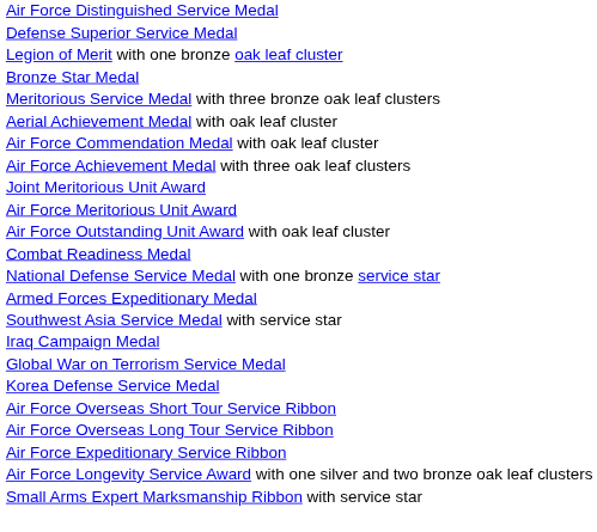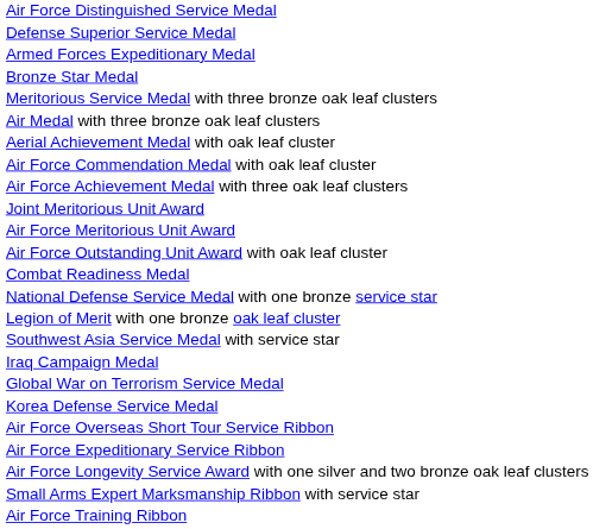 <table>
 <tr>
 <td></td>
 <td><a href='#'>Air Force Distinguished Service Medal</a></td>
 </tr>
 <tr>
 <td></td>
 <td><a href='#'>Defense Superior Service Medal</a></td>
 </tr>
 <tr>
 <td></td>
-<td><a href='#'>Legion of Merit</a> with one bronze <a href='#'>oak leaf cluster</a></td>
+<td><a href='#'>Armed Forces Expeditionary Medal</a></td>
 </tr>
 <tr>
 <td></td>
 <td><a href='#'>Bronze Star Medal</a></td>
 </tr>
 <tr>
 <td><span></span><span></span><span></span></td>
 <td><a href='#'>Meritorious Service Medal</a> with three bronze oak leaf clusters</td>
+</tr>
+<tr>
+<td><span></span><span></span><span></span></td>
+<td><a href='#'>Air Medal</a> with three bronze oak leaf clusters</td>
 </tr>
 <tr>
 <td></td>
 <td><a href='#'>Aerial Achievement Medal</a> with oak leaf cluster</td>
 </tr>
 <tr>
 <td></td>
 <td><a href='#'>Air Force Commendation Medal</a> with oak leaf cluster</td>
 </tr>
 <tr>
 <td><span></span><span></span><span></span></td>
 <td><a href='#'>Air Force Achievement Medal</a> with three oak leaf clusters</td>
 </tr>
 <tr>
 <td></td>
 <td><a href='#'>Joint Meritorious Unit Award</a></td>
 </tr>
 <tr>
 <td></td>
 <td><a href='#'>Air Force Meritorious Unit Award</a></td>
 </tr>
 <tr>
 <td></td>
 <td><a href='#'>Air Force Outstanding Unit Award</a> with oak leaf cluster</td>
 </tr>
 <tr>
 <td></td>
 <td><a href='#'>Combat Readiness Medal</a></td>
 </tr>
 <tr>
 <td></td>
 <td><a href='#'>National Defense Service Medal</a> with one bronze <a href='#'>service star</a></td>
 </tr>
 <tr>
 <td></td>
-<td><a href='#'>Armed Forces Expeditionary Medal</a></td>
+<td><a href='#'>Legion of Merit</a> with one bronze <a href='#'>oak leaf cluster</a></td>
 </tr>
 <tr>
 <td></td>
 <td><a href='#'>Southwest Asia Service Medal</a> with service star</td>
 </tr>
 <tr>
 <td></td>
 <td><a href='#'>Iraq Campaign Medal</a></td>
 </tr>
 <tr>
 <td></td>
 <td><a href='#'>Global War on Terrorism Service Medal</a></td>
 </tr>
 <tr>
 <td></td>
 <td><a href='#'>Korea Defense Service Medal</a></td>
 </tr>
 <tr>
 <td></td>
 <td><a href='#'>Air Force Overseas Short Tour Service Ribbon</a></td>
 </tr>
 <tr>
 <td></td>
-<td><a href='#'>Air Force Overseas Long Tour Service Ribbon</a></td>
-</tr>
-<tr>
-<td></td>
 <td><a href='#'>Air Force Expeditionary Service Ribbon</a></td>
 </tr>
 <tr>
 <td><span></span><span></span><span></span></td>
 <td><a href='#'>Air Force Longevity Service Award</a> with one silver and two bronze oak leaf clusters</td>
 </tr>
 <tr>
 <td></td>
 <td><a href='#'>Small Arms Expert Marksmanship Ribbon</a> with service star</td>
 </tr>
+<tr>
+<td></td>
+<td><a href='#'>Air Force Training Ribbon</a></td>
+</tr>
 </table>
